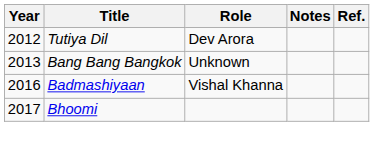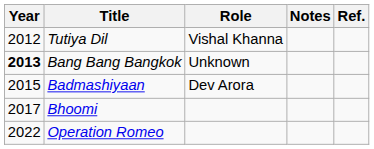 <table class="wikitable sortable">
 <tr>
 <th>Year</th>
 <th>Title</th>
 <th>Role</th>
 <th>Notes</th>
 <th>Ref.</th>
 </tr>
 <tr>
 <td>2012</td>
 <td><em>Tutiya Dil</em></td>
-<td>Dev Arora</td>
+<td>Vishal Khanna</td>
 <td></td>
 <td></td>
 </tr>
 <tr>
-<td>2013</td>
+<td><strong>2013</strong></td>
 <td><em>Bang Bang Bangkok</em></td>
 <td>Unknown</td>
 <td></td>
 <td></td>
 </tr>
 <tr>
-<td>2016</td>
+<td>2015</td>
 <td><em><a href='#'>Badmashiyaan</a></em></td>
-<td>Vishal Khanna</td>
+<td>Dev Arora</td>
 <td></td>
 <td></td>
 </tr>
 <tr>
 <td>2017</td>
 <td><em><a href='#'>Bhoomi</a></em></td>
 <td></td>
 <td></td>
 <td></td>
 </tr>
+<tr>
+<td>2022</td>
+<td><em><a href='#'>Operation Romeo</a></em></td>
+<td></td>
+<td></td>
+<td></td>
+</tr>
 </table>
